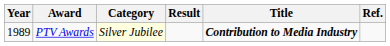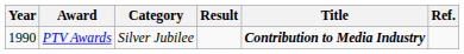 <table class="wikitable">
 <tr>
 <th>Year</th>
 <th>Award</th>
 <th>Category</th>
 <th>Result</th>
 <th>Title</th>
 <th>Ref.</th>
 </tr>
 <tr>
-<td>1989</td>
+<td>1990</td>
 <td><em><a href='#'>PTV Awards</a></em></td>
-<td style="background: lightyellow;"><em>Silver Jubilee</em></td>
+<td><em>Silver Jubilee</em></td>
 <td></td>
 <td><strong><em>Contribution to Media Industry</em></strong></td>
 <td></td>
 </tr>
 </table>
